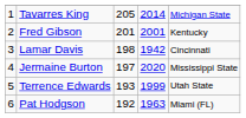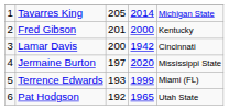 <table class="wikitable">
 <tr>
 </tr>
 <tr>
 <td>1</td>
 <td><a href='#'>Tavarres King</a></td>
 <td>205</td>
 <td><a href='#'>2014</a></td>
 <td style="font-size:80%;"><a href='#'>Michigan State</a></td>
 </tr>
 <tr>
 <td>2</td>
 <td><a href='#'>Fred Gibson</a></td>
 <td>201</td>
-<td><a href='#'>2001</a></td>
+<td><a href='#'>2000</a></td>
 <td style="font-size:80%;">Kentucky</td>
 </tr>
 <tr>
 <td>3</td>
 <td><a href='#'>Lamar Davis</a></td>
-<td>198</td>
+<td>200</td>
 <td><a href='#'>1942</a></td>
 <td style="font-size:80%;">Cincinnati</td>
 </tr>
 <tr>
 <td>4</td>
 <td><a href='#'>Jermaine Burton</a></td>
 <td>197</td>
 <td><a href='#'>2020</a></td>
 <td style="font-size:80%;">Mississippi State</td>
 </tr>
 <tr>
 <td>5</td>
 <td><a href='#'>Terrence Edwards</a></td>
 <td>193</td>
 <td><a href='#'>1999</a></td>
-<td style="font-size:80%;">Utah State</td>
+<td style="font-size:80%;">Miami (FL)</td>
 </tr>
 <tr>
 <td>6</td>
 <td><a href='#'>Pat Hodgson</a></td>
 <td>192</td>
-<td><a href='#'>1963</a></td>
-<td style="font-size:80%;">Miami (FL)</td>
+<td><a href='#'>1965</a></td>
+<td style="font-size:80%;">Utah State</td>
 </tr>
 </table>
